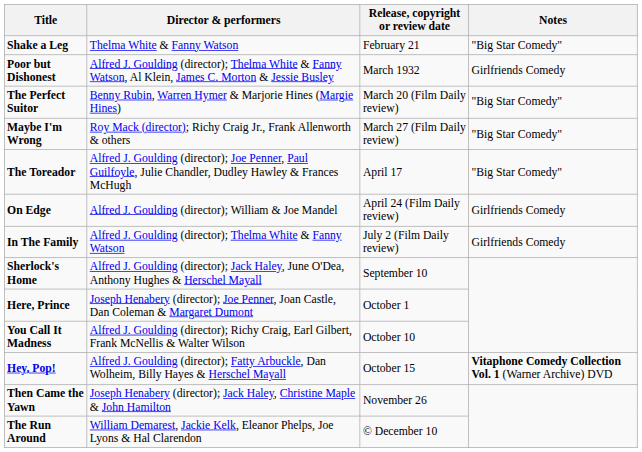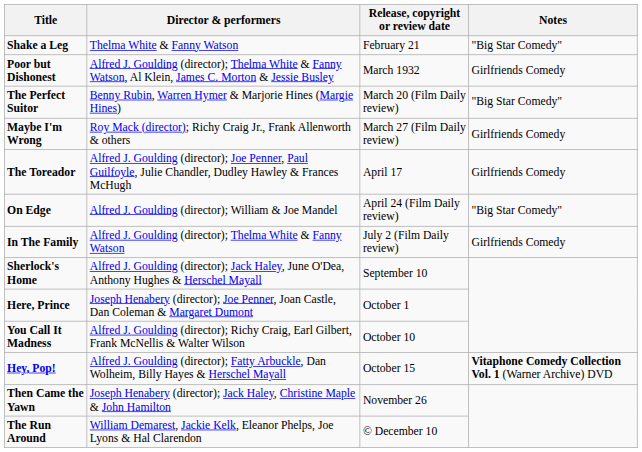 <table class="wikitable sortable" border="1">
 <tr>
 <th>Title</th>
 <th>Director & performers</th>
 <th>Release, copyright or review date</th>
 <th>Notes</th>
 </tr>
 <tr>
 <td><strong>Shake a Leg</strong></td>
 <td><a href='#'>Thelma White</a> & <a href='#'>Fanny Watson</a></td>
 <td>February 21</td>
 <td>"Big Star Comedy"</td>
 </tr>
 <tr>
 <td><strong>Poor but Dishonest</strong></td>
 <td><a href='#'>Alfred J. Goulding</a> (director); <a href='#'>Thelma White</a> & <a href='#'>Fanny Watson</a>, Al Klein, <a href='#'>James C. Morton</a> & <a href='#'>Jessie Busley</a></td>
 <td>March 1932</td>
 <td>Girlfriends Comedy</td>
 </tr>
 <tr>
 <td><strong>The Perfect Suitor</strong></td>
 <td><a href='#'>Benny Rubin</a>, <a href='#'>Warren Hymer</a> & Marjorie Hines (<a href='#'>Margie Hines</a>)</td>
 <td>March 20 (Film Daily review)</td>
 <td>"Big Star Comedy"</td>
 </tr>
 <tr>
 <td><strong>Maybe I'm Wrong</strong></td>
 <td><a href='#'>Roy Mack (director)</a>; Richy Craig Jr., Frank Allenworth & others</td>
 <td>March 27 (Film Daily review)</td>
-<td>"Big Star Comedy"</td>
+<td>Girlfriends Comedy</td>
 </tr>
 <tr>
 <td><strong>The Toreador</strong></td>
 <td><a href='#'>Alfred J. Goulding</a> (director); <a href='#'>Joe Penner</a>, <a href='#'> Paul Guilfoyle</a>, Julie Chandler, Dudley Hawley & Frances McHugh</td>
 <td>April 17</td>
-<td>"Big Star Comedy"</td>
+<td>Girlfriends Comedy</td>
 </tr>
 <tr>
 <td><strong>On Edge</strong></td>
 <td><a href='#'>Alfred J. Goulding</a> (director); William & Joe Mandel</td>
 <td>April 24 (Film Daily review)</td>
-<td>Girlfriends Comedy</td>
+<td>"Big Star Comedy"</td>
 </tr>
 <tr>
 <td><strong>In The Family</strong></td>
 <td><a href='#'>Alfred J. Goulding</a> (director); <a href='#'>Thelma White</a> & <a href='#'>Fanny Watson</a></td>
 <td>July 2 (Film Daily review)</td>
 <td>Girlfriends Comedy</td>
 </tr>
 <tr>
 <td><strong>Sherlock's Home</strong></td>
 <td><a href='#'>Alfred J. Goulding</a> (director); <a href='#'>Jack Haley</a>, June O'Dea, Anthony Hughes & <a href='#'>Herschel Mayall</a></td>
 <td>September 10</td>
 </tr>
 <tr>
 <td><strong>Here, Prince</strong></td>
 <td><a href='#'>Joseph Henabery</a> (director); <a href='#'>Joe Penner</a>, Joan Castle, Dan Coleman & <a href='#'>Margaret Dumont</a></td>
 <td>October 1</td>
 </tr>
 <tr>
 <td><strong>You Call It Madness</strong></td>
 <td><a href='#'>Alfred J. Goulding</a> (director); Richy Craig, Earl Gilbert, Frank McNellis & Walter Wilson</td>
 <td>October 10</td>
 </tr>
 <tr>
 <td><strong><a href='#'>Hey, Pop!</a></strong></td>
 <td><a href='#'>Alfred J. Goulding</a> (director); <a href='#'>Fatty Arbuckle</a>, Dan Wolheim, Billy Hayes & <a href='#'>Herschel Mayall</a></td>
 <td>October 15</td>
 <td><strong>Vitaphone Comedy Collection Vol. 1</strong> (Warner Archive) DVD</td>
 </tr>
 <tr>
 <td><strong>Then Came the Yawn</strong></td>
 <td><a href='#'>Joseph Henabery</a> (director); <a href='#'>Jack Haley</a>, <a href='#'>Christine Maple</a> & <a href='#'>John Hamilton</a></td>
 <td>November 26</td>
 </tr>
 <tr>
 <td><strong>The Run Around</strong></td>
 <td><a href='#'>William Demarest</a>, <a href='#'>Jackie Kelk</a>, Eleanor Phelps, Joe Lyons & Hal Clarendon</td>
 <td>© December 10</td>
 </tr>
 </table>
